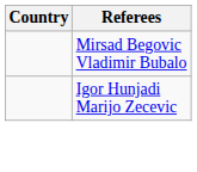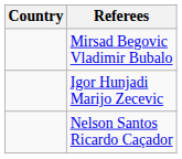 <table class="wikitable">
 <tr>
 <th>Country</th>
 <th>Referees</th>
 </tr>
 <tr>
 <td></td>
 <td><a href='#'>Mirsad Begovic</a><br><a href='#'>Vladimir Bubalo</a></td>
 </tr>
 <tr>
 <td></td>
 <td><a href='#'>Igor Hunjadi</a><br><a href='#'>Marijo Zecevic</a></td>
 </tr>
+<tr>
+<td></td>
+<td><a href='#'>Nelson Santos</a><br><a href='#'>Ricardo Caçador</a></td>
+</tr>
 </table>
